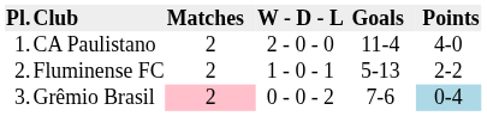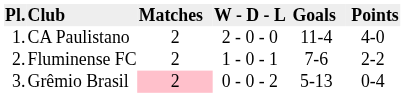 <table style="text-align:center" Border=0 cellspacing=0>
 <tr style="text-align:left;background:#EEE;font-weight:bold">
 <td>Pl.</td>
 <td>Club</td>
 <td>Matches  </td>
 <td>W - D - L</td>
 <td> Goals  </td>
 <td> Points</td>
 </tr>
 <tr>
 <td style=text-align:right>1.</td>
 <td style="text-align:left">CA Paulistano</td>
 <td>2</td>
 <td>2 - 0 - 0</td>
 <td>11-4</td>
 <td>4-0</td>
 </tr>
 <tr>
 <td style=text-align:right>2.</td>
 <td style="text-align:left">Fluminense FC</td>
 <td>2</td>
 <td>1 - 0 - 1</td>
-<td>5-13</td>
+<td>7-6</td>
 <td>2-2</td>
 </tr>
 <tr>
 <td style=text-align:right>3.</td>
 <td style="text-align:left">Grêmio Brasil</td>
 <td style="background: pink;">2</td>
 <td>0 - 0 - 2</td>
-<td>7-6</td>
-<td style="background: lightblue;">0-4</td>
+<td>5-13</td>
+<td>0-4</td>
 </tr>
 </table>
